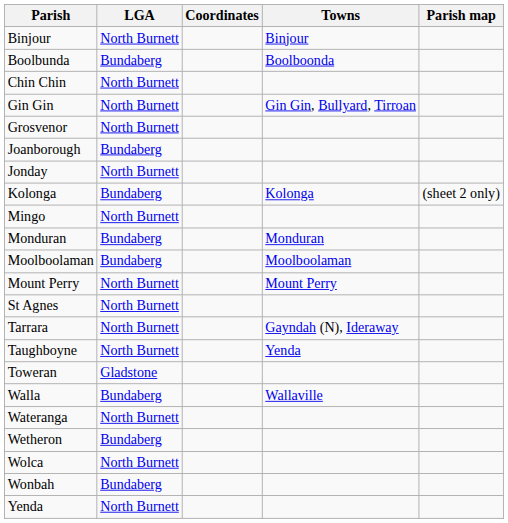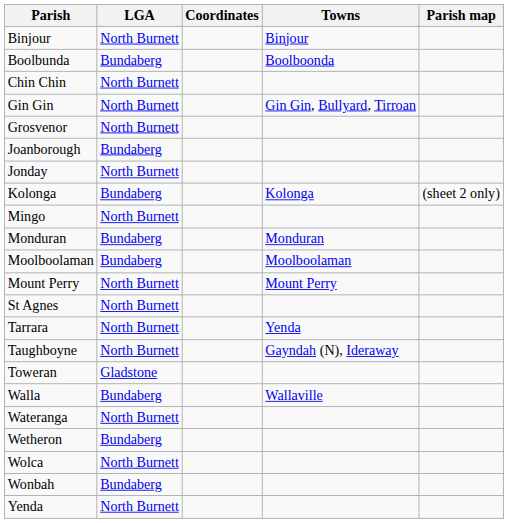 <table class="wikitable sortable">
 <tr>
 <th>Parish</th>
 <th>LGA</th>
 <th>Coordinates</th>
 <th>Towns</th>
 <th>Parish map</th>
 </tr>
 <tr>
 <td>Binjour</td>
 <td><a href='#'>North Burnett</a></td>
 <td></td>
 <td><a href='#'>Binjour</a></td>
 <td></td>
 </tr>
 <tr>
 <td>Boolbunda</td>
 <td><a href='#'>Bundaberg</a></td>
 <td></td>
 <td><a href='#'>Boolboonda</a></td>
 <td></td>
 </tr>
 <tr>
 <td>Chin Chin</td>
 <td><a href='#'>North Burnett</a></td>
 <td></td>
 <td></td>
 <td></td>
 </tr>
 <tr>
 <td>Gin Gin</td>
 <td><a href='#'>North Burnett</a></td>
 <td></td>
 <td><a href='#'>Gin Gin</a>, <a href='#'>Bullyard</a>, <a href='#'>Tirroan</a></td>
 <td></td>
 </tr>
 <tr>
 <td>Grosvenor</td>
 <td><a href='#'>North Burnett</a></td>
 <td></td>
 <td></td>
 <td></td>
 </tr>
 <tr>
 <td>Joanborough</td>
 <td><a href='#'>Bundaberg</a></td>
 <td></td>
 <td></td>
 <td></td>
 </tr>
 <tr>
 <td>Jonday</td>
 <td><a href='#'>North Burnett</a></td>
 <td></td>
 <td></td>
 <td></td>
 </tr>
 <tr>
 <td>Kolonga</td>
 <td><a href='#'>Bundaberg</a></td>
 <td></td>
 <td><a href='#'>Kolonga</a></td>
 <td> (sheet 2 only)</td>
 </tr>
 <tr>
 <td>Mingo</td>
 <td><a href='#'>North Burnett</a></td>
 <td></td>
 <td></td>
 <td></td>
 </tr>
 <tr>
 <td>Monduran</td>
 <td><a href='#'>Bundaberg</a></td>
 <td></td>
 <td><a href='#'>Monduran</a></td>
 <td></td>
 </tr>
 <tr>
 <td>Moolboolaman</td>
 <td><a href='#'>Bundaberg</a></td>
 <td></td>
 <td><a href='#'>Moolboolaman</a></td>
 <td></td>
 </tr>
 <tr>
 <td>Mount Perry</td>
 <td><a href='#'>North Burnett</a></td>
 <td></td>
 <td><a href='#'>Mount Perry</a></td>
 <td></td>
 </tr>
 <tr>
 <td>St Agnes</td>
 <td><a href='#'>North Burnett</a></td>
 <td></td>
 <td></td>
 <td></td>
 </tr>
 <tr>
 <td>Tarrara</td>
 <td><a href='#'>North Burnett</a></td>
 <td></td>
-<td><a href='#'>Gayndah</a> (N), <a href='#'>Ideraway</a></td>
+<td><a href='#'>Yenda</a></td>
 <td></td>
 </tr>
 <tr>
 <td>Taughboyne</td>
 <td><a href='#'>North Burnett</a></td>
 <td></td>
-<td><a href='#'>Yenda</a></td>
+<td><a href='#'>Gayndah</a> (N), <a href='#'>Ideraway</a></td>
 <td></td>
 </tr>
 <tr>
 <td>Toweran</td>
 <td><a href='#'>Gladstone</a></td>
 <td></td>
 <td></td>
 <td></td>
 </tr>
 <tr>
 <td>Walla</td>
 <td><a href='#'>Bundaberg</a></td>
 <td></td>
 <td><a href='#'>Wallaville</a></td>
 <td></td>
 </tr>
 <tr>
 <td>Wateranga</td>
 <td><a href='#'>North Burnett</a></td>
 <td></td>
 <td></td>
 <td></td>
 </tr>
 <tr>
 <td>Wetheron</td>
 <td><a href='#'>Bundaberg</a></td>
 <td></td>
 <td></td>
 <td></td>
 </tr>
 <tr>
 <td>Wolca</td>
 <td><a href='#'>North Burnett</a></td>
 <td></td>
 <td></td>
 <td></td>
 </tr>
 <tr>
 <td>Wonbah</td>
 <td><a href='#'>Bundaberg</a></td>
 <td></td>
 <td></td>
 <td></td>
 </tr>
 <tr>
 <td>Yenda</td>
 <td><a href='#'>North Burnett</a></td>
 <td></td>
 <td></td>
 <td></td>
 </tr>
 </table>
